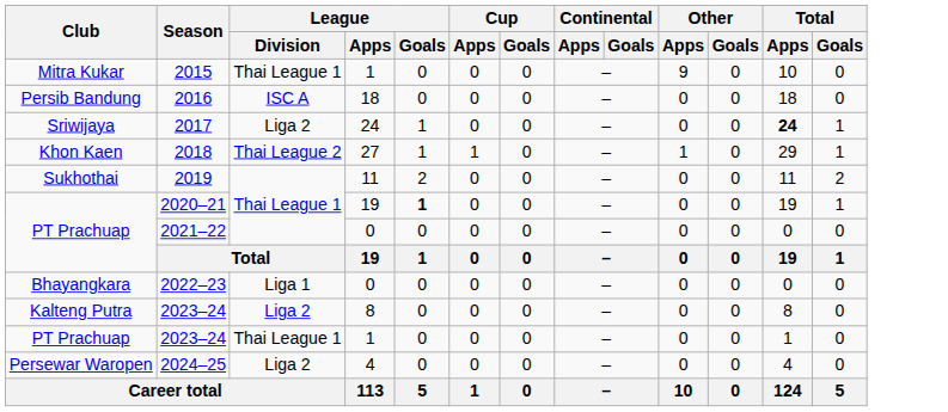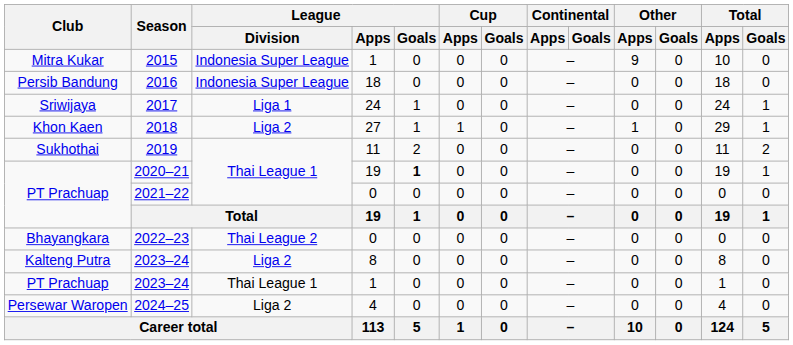 <table class="wikitable" style="text-align: center">
 <tr>
 <th rowspan="2">Club</th>
 <th rowspan="2">Season</th>
 <th colspan="3">League</th>
 <th colspan="2">Cup</th>
 <th colspan="2">Continental</th>
 <th colspan="2">Other</th>
 <th colspan="2">Total</th>
 </tr>
 <tr>
 <th>Division</th>
 <th>Apps</th>
 <th>Goals</th>
 <th>Apps</th>
 <th>Goals</th>
 <th>Apps</th>
 <th>Goals</th>
 <th>Apps</th>
 <th>Goals</th>
 <th>Apps</th>
 <th>Goals</th>
 </tr>
 <tr>
 <td><a href='#'>Mitra Kukar</a></td>
 <td><a href='#'>2015</a></td>
-<td rowspan="1">Thai League 1</td>
+<td><a href='#'>Indonesia Super League</a></td>
 <td>1</td>
 <td>0</td>
 <td>0</td>
 <td>0</td>
 <td colspan="2">–</td>
 <td>9</td>
 <td>0</td>
 <td>10</td>
 <td>0</td>
 </tr>
 <tr>
 <td><a href='#'>Persib Bandung</a></td>
 <td><a href='#'>2016</a></td>
-<td><a href='#'>ISC A</a></td>
+<td><a href='#'>Indonesia Super League</a></td>
 <td>18</td>
 <td>0</td>
 <td>0</td>
 <td>0</td>
 <td colspan="2">–</td>
 <td>0</td>
 <td>0</td>
 <td>18</td>
 <td>0</td>
 </tr>
 <tr>
 <td><a href='#'>Sriwijaya</a></td>
 <td><a href='#'>2017</a></td>
-<td rowspan="1">Liga 2</td>
+<td rowspan="1"><a href='#'>Liga 1</a></td>
 <td>24</td>
 <td>1</td>
 <td>0</td>
 <td>0</td>
 <td colspan="2">–</td>
 <td>0</td>
 <td>0</td>
-<td><strong>24</strong></td>
+<td>24</td>
 <td>1</td>
 </tr>
 <tr>
 <td><a href='#'>Khon Kaen</a></td>
 <td><a href='#'>2018</a></td>
-<td rowspan="1"><a href='#'>Thai League 2</a></td>
+<td rowspan="1"><a href='#'>Liga 2</a></td>
 <td>27</td>
 <td>1</td>
 <td>1</td>
 <td>0</td>
 <td colspan="2">–</td>
 <td>1</td>
 <td>0</td>
 <td>29</td>
 <td>1</td>
 </tr>
 <tr>
 <td><a href='#'>Sukhothai</a></td>
 <td><a href='#'>2019</a></td>
 <td rowspan="3"><a href='#'>Thai League 1</a></td>
 <td>11</td>
 <td>2</td>
 <td>0</td>
 <td>0</td>
 <td colspan="2">–</td>
 <td>0</td>
 <td>0</td>
 <td>11</td>
 <td>2</td>
 </tr>
 <tr>
 <td rowspan="3"><a href='#'>PT Prachuap</a></td>
 <td><a href='#'>2020–21</a></td>
 <td>19</td>
 <td><strong>1</strong></td>
 <td>0</td>
 <td>0</td>
 <td colspan="2">–</td>
 <td>0</td>
 <td>0</td>
 <td>19</td>
 <td>1</td>
 </tr>
 <tr>
 <td><a href='#'>2021–22</a></td>
 <td>0</td>
 <td>0</td>
 <td>0</td>
 <td>0</td>
 <td colspan="2">–</td>
 <td>0</td>
 <td>0</td>
 <td>0</td>
 <td>0</td>
 </tr>
 <tr>
 <th colspan=2>Total</th>
 <th>19</th>
 <th>1</th>
 <th>0</th>
 <th>0</th>
 <th colspan="2">–</th>
 <th>0</th>
 <th>0</th>
 <th>19</th>
 <th>1</th>
 </tr>
 <tr>
 <td rowspan="1"><a href='#'>Bhayangkara</a></td>
 <td><a href='#'>2022–23</a></td>
-<td rowspan="1">Liga 1</td>
+<td rowspan="1"><a href='#'>Thai League 2</a></td>
 <td>0</td>
 <td>0</td>
 <td>0</td>
 <td>0</td>
 <td colspan="2">–</td>
 <td>0</td>
 <td>0</td>
 <td>0</td>
 <td>0</td>
 </tr>
 <tr>
 <td rowspan="1"><a href='#'>Kalteng Putra</a></td>
 <td><a href='#'>2023–24</a></td>
 <td rowspan="1"><a href='#'>Liga 2</a></td>
 <td>8</td>
 <td>0</td>
 <td>0</td>
 <td>0</td>
 <td colspan="2">–</td>
 <td>0</td>
 <td>0</td>
 <td>8</td>
 <td>0</td>
 </tr>
 <tr>
 <td rowspan="1"><a href='#'>PT Prachuap</a></td>
 <td><a href='#'>2023–24</a></td>
 <td rowspan="1">Thai League 1</td>
 <td>1</td>
 <td>0</td>
 <td>0</td>
 <td>0</td>
 <td colspan="2">–</td>
 <td>0</td>
 <td>0</td>
 <td>1</td>
 <td>0</td>
 </tr>
 <tr>
 <td rowspan="1"><a href='#'>Persewar Waropen</a></td>
 <td><a href='#'>2024–25</a></td>
 <td rowspan="1">Liga 2</td>
 <td>4</td>
 <td>0</td>
 <td>0</td>
 <td>0</td>
 <td colspan="2">–</td>
 <td>0</td>
 <td>0</td>
 <td>4</td>
 <td>0</td>
 </tr>
 <tr>
 <th colspan=3>Career total</th>
 <th>113</th>
 <th>5</th>
 <th>1</th>
 <th>0</th>
 <th colspan="2">–</th>
 <th>10</th>
 <th>0</th>
 <th>124</th>
 <th>5</th>
 </tr>
 </table>
